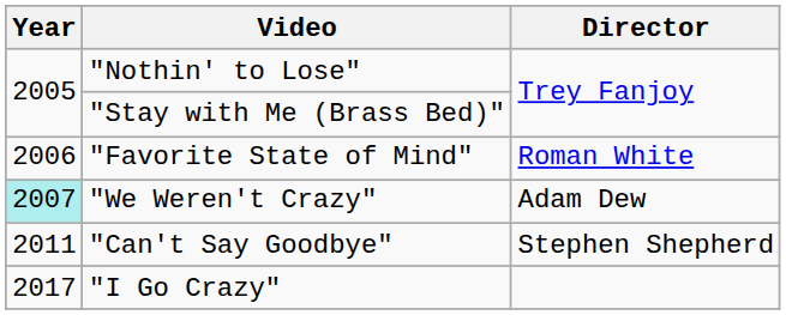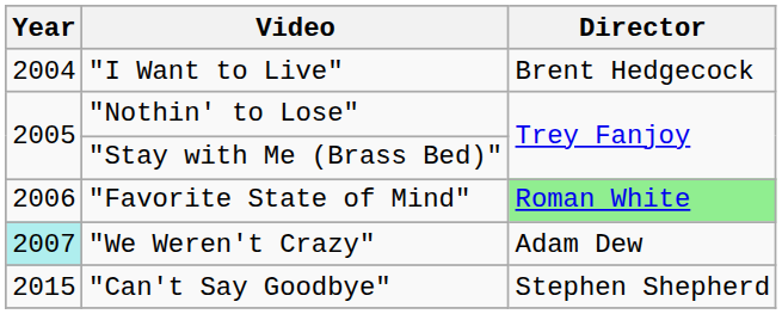 <table class="wikitable">
 <tr>
 <th>Year</th>
 <th>Video</th>
 <th>Director</th>
+</tr>
+<tr>
+<td>2004</td>
+<td>"I Want to Live"</td>
+<td>Brent Hedgecock</td>
 </tr>
 <tr>
 <td rowspan="2">2005</td>
 <td>"Nothin' to Lose"</td>
 <td rowspan="2"><a href='#'>Trey Fanjoy</a></td>
 </tr>
 <tr>
 <td>"Stay with Me (Brass Bed)"</td>
 </tr>
 <tr>
 <td>2006</td>
 <td>"Favorite State of Mind"</td>
-<td><a href='#'>Roman White</a></td>
+<td style="background: lightgreen;"><a href='#'>Roman White</a></td>
 </tr>
 <tr>
 <td style="background: paleturquoise;">2007</td>
 <td>"We Weren't Crazy"</td>
 <td>Adam Dew</td>
 </tr>
 <tr>
-<td>2011</td>
+<td>2015</td>
 <td>"Can't Say Goodbye"</td>
 <td>Stephen Shepherd</td>
 </tr>
-<tr>
-<td>2017</td>
-<td>"I Go Crazy"</td>
-<td></td>
-</tr>
 </table>
